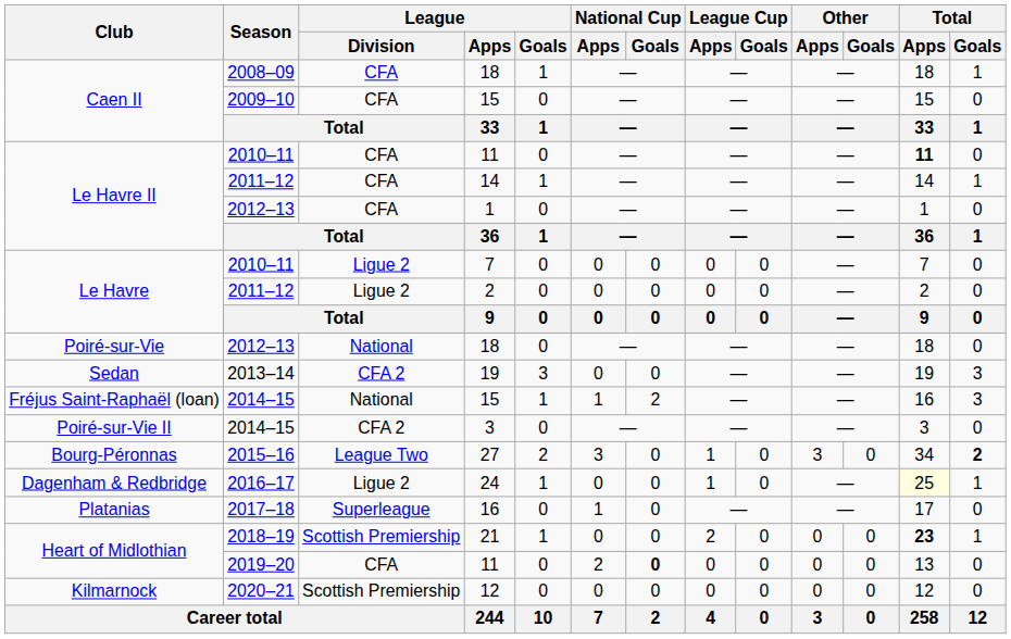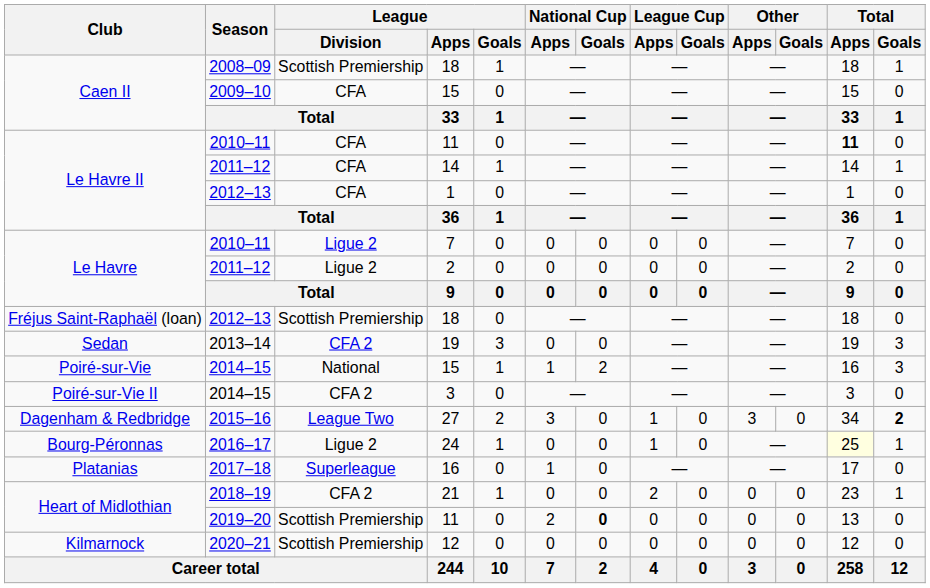 <table class="wikitable" style="text-align: center;">
 <tr>
 <th rowspan="2">Club</th>
 <th rowspan="2">Season</th>
 <th colspan="3">League</th>
 <th colspan="2">National Cup</th>
 <th colspan="2">League Cup</th>
 <th colspan="2">Other</th>
 <th colspan="2">Total</th>
 </tr>
 <tr>
 <th>Division</th>
 <th>Apps</th>
 <th>Goals</th>
 <th>Apps</th>
 <th>Goals</th>
 <th>Apps</th>
 <th>Goals</th>
 <th>Apps</th>
 <th>Goals</th>
 <th>Apps</th>
 <th>Goals</th>
 </tr>
 <tr>
 <td rowspan="3"><a href='#'>Caen II</a></td>
 <td><a href='#'>2008–09</a></td>
-<td><a href='#'>CFA</a></td>
+<td>Scottish Premiership</td>
 <td>18</td>
 <td>1</td>
 <td colspan="2">—</td>
 <td colspan="2">—</td>
 <td colspan="2">—</td>
 <td>18</td>
 <td>1</td>
 </tr>
 <tr>
 <td><a href='#'>2009–10</a></td>
 <td>CFA</td>
 <td>15</td>
 <td>0</td>
 <td colspan="2">—</td>
 <td colspan="2">—</td>
 <td colspan="2">—</td>
 <td>15</td>
 <td>0</td>
 </tr>
 <tr>
 <th colspan="2">Total</th>
 <th>33</th>
 <th>1</th>
 <th colspan="2">—</th>
 <th colspan="2">—</th>
 <th colspan="2">—</th>
 <th>33</th>
 <th>1</th>
 </tr>
 <tr>
 <td rowspan="4"><a href='#'>Le Havre II</a></td>
 <td><a href='#'>2010–11</a></td>
 <td>CFA</td>
 <td>11</td>
 <td>0</td>
 <td colspan="2">—</td>
 <td colspan="2">—</td>
 <td colspan="2">—</td>
 <td><strong>11</strong></td>
 <td>0</td>
 </tr>
 <tr>
 <td><a href='#'>2011–12</a></td>
 <td>CFA</td>
 <td>14</td>
 <td>1</td>
 <td colspan="2">—</td>
 <td colspan="2">—</td>
 <td colspan="2">—</td>
 <td>14</td>
 <td>1</td>
 </tr>
 <tr>
 <td><a href='#'>2012–13</a></td>
 <td>CFA</td>
 <td>1</td>
 <td>0</td>
 <td colspan="2">—</td>
 <td colspan="2">—</td>
 <td colspan="2">—</td>
 <td>1</td>
 <td>0</td>
 </tr>
 <tr>
 <th colspan="2">Total</th>
 <th>36</th>
 <th>1</th>
 <th colspan="2">—</th>
 <th colspan="2">—</th>
 <th colspan="2">—</th>
 <th>36</th>
 <th>1</th>
 </tr>
 <tr>
 <td rowspan="3"><a href='#'>Le Havre</a></td>
 <td><a href='#'>2010–11</a></td>
 <td><a href='#'>Ligue 2</a></td>
 <td>7</td>
 <td>0</td>
 <td>0</td>
 <td>0</td>
 <td>0</td>
 <td>0</td>
 <td colspan="2">—</td>
 <td>7</td>
 <td>0</td>
 </tr>
 <tr>
 <td><a href='#'>2011–12</a></td>
 <td>Ligue 2</td>
 <td>2</td>
 <td>0</td>
 <td>0</td>
 <td>0</td>
 <td>0</td>
 <td>0</td>
 <td colspan="2">—</td>
 <td>2</td>
 <td>0</td>
 </tr>
 <tr>
 <th colspan="2">Total</th>
 <th>9</th>
 <th>0</th>
 <th>0</th>
 <th>0</th>
 <th>0</th>
 <th>0</th>
 <th colspan="2">—</th>
 <th>9</th>
 <th>0</th>
 </tr>
 <tr>
-<td><a href='#'>Poiré-sur-Vie</a></td>
+<td><a href='#'>Fréjus Saint-Raphaël</a> (loan)</td>
 <td><a href='#'>2012–13</a></td>
-<td><a href='#'>National</a></td>
+<td>Scottish Premiership</td>
 <td>18</td>
 <td>0</td>
 <td colspan="2">—</td>
 <td colspan="2">—</td>
 <td colspan="2">—</td>
 <td>18</td>
 <td>0</td>
 </tr>
 <tr>
 <td><a href='#'>Sedan</a></td>
 <td>2013–14</td>
 <td><a href='#'>CFA 2</a></td>
 <td>19</td>
 <td>3</td>
 <td>0</td>
 <td>0</td>
 <td colspan="2">—</td>
 <td colspan="2">—</td>
 <td>19</td>
 <td>3</td>
 </tr>
 <tr>
-<td><a href='#'>Fréjus Saint-Raphaël</a> (loan)</td>
+<td><a href='#'>Poiré-sur-Vie</a></td>
 <td><a href='#'>2014–15</a></td>
 <td>National</td>
 <td>15</td>
 <td>1</td>
 <td>1</td>
 <td>2</td>
 <td colspan="2">—</td>
 <td colspan="2">—</td>
 <td>16</td>
 <td>3</td>
 </tr>
 <tr>
 <td><a href='#'>Poiré-sur-Vie II</a></td>
 <td>2014–15</td>
 <td>CFA 2</td>
 <td>3</td>
 <td>0</td>
 <td colspan="2">—</td>
 <td colspan="2">—</td>
 <td colspan="2">—</td>
 <td>3</td>
 <td>0</td>
 </tr>
 <tr>
-<td><a href='#'>Bourg-Péronnas</a></td>
+<td><a href='#'>Dagenham & Redbridge</a></td>
 <td><a href='#'>2015–16</a></td>
 <td><a href='#'>League Two</a></td>
 <td>27</td>
 <td>2</td>
 <td>3</td>
 <td>0</td>
 <td>1</td>
 <td>0</td>
 <td>3</td>
 <td>0</td>
 <td>34</td>
 <td><strong>2</strong></td>
 </tr>
 <tr>
-<td><a href='#'>Dagenham & Redbridge</a></td>
+<td><a href='#'>Bourg-Péronnas</a></td>
 <td><a href='#'>2016–17</a></td>
 <td>Ligue 2</td>
 <td>24</td>
 <td>1</td>
 <td>0</td>
 <td>0</td>
 <td>1</td>
 <td>0</td>
 <td colspan="2">—</td>
 <td style="background: lightyellow;">25</td>
 <td>1</td>
 </tr>
 <tr>
 <td><a href='#'>Platanias</a></td>
 <td><a href='#'>2017–18</a></td>
 <td><a href='#'>Superleague</a></td>
 <td>16</td>
 <td>0</td>
 <td>1</td>
 <td>0</td>
 <td colspan="2">—</td>
 <td colspan="2">—</td>
 <td>17</td>
 <td>0</td>
 </tr>
 <tr>
 <td rowspan="2"><a href='#'>Heart of Midlothian</a></td>
 <td><a href='#'>2018–19</a></td>
-<td><a href='#'>Scottish Premiership</a></td>
+<td>CFA 2</td>
 <td>21</td>
 <td>1</td>
 <td>0</td>
 <td>0</td>
 <td>2</td>
 <td>0</td>
 <td>0</td>
 <td>0</td>
-<td><strong>23</strong></td>
+<td>23</td>
 <td>1</td>
 </tr>
 <tr>
 <td><a href='#'>2019–20</a></td>
-<td>CFA</td>
+<td>Scottish Premiership</td>
 <td>11</td>
 <td>0</td>
 <td>2</td>
 <td><strong>0</strong></td>
 <td>0</td>
 <td>0</td>
 <td>0</td>
 <td>0</td>
 <td>13</td>
 <td>0</td>
 </tr>
 <tr>
 <td><a href='#'>Kilmarnock</a></td>
 <td><a href='#'>2020–21</a></td>
 <td>Scottish Premiership</td>
 <td>12</td>
 <td>0</td>
 <td>0</td>
 <td>0</td>
 <td>0</td>
 <td>0</td>
 <td>0</td>
 <td>0</td>
 <td>12</td>
 <td>0</td>
 </tr>
 <tr>
 <th colspan="3">Career total</th>
 <th>244</th>
 <th>10</th>
 <th>7</th>
 <th>2</th>
 <th>4</th>
 <th>0</th>
 <th>3</th>
 <th>0</th>
 <th>258</th>
 <th>12</th>
 </tr>
 </table>
